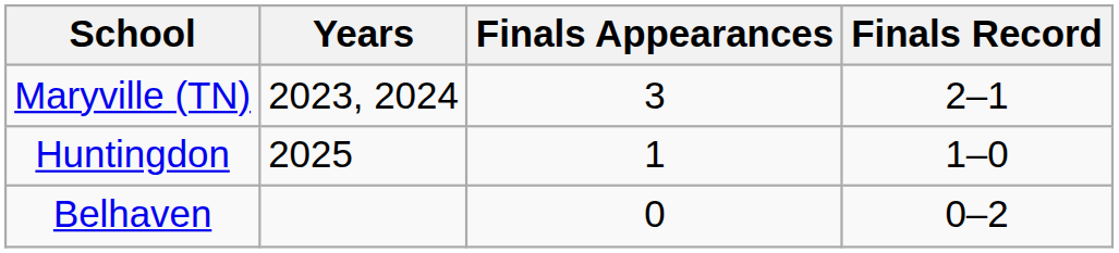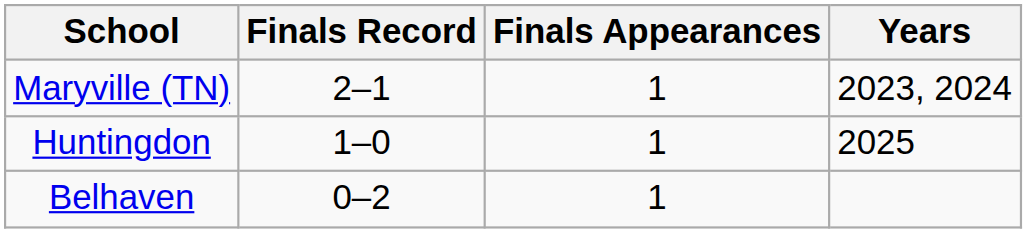 <table class="wikitable sortable" style="text-align:center;">
 <tr>
 <th>School</th>
+<th>Finals Record</th>
+<th>Finals Appearances</th>
 <th class=unsortable>Years</th>
-<th>Finals Appearances</th>
-<th>Finals Record</th>
 </tr>
 <tr>
 <td><a href='#'>Maryville (TN)</a></td>
+<td>2–1</td>
+<td>1</td>
 <td align=left>2023, 2024</td>
-<td>3</td>
-<td>2–1</td>
 </tr>
 <tr>
 <td><a href='#'>Huntingdon</a></td>
+<td>1–0</td>
+<td>1</td>
 <td align=left>2025</td>
-<td>1</td>
-<td>1–0</td>
 </tr>
 <tr>
 <td><a href='#'>Belhaven</a></td>
+<td>0–2</td>
+<td>1</td>
 <td align=left></td>
-<td>0</td>
-<td>0–2</td>
 </tr>
 </table>
